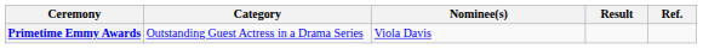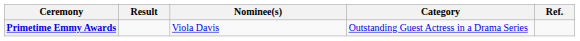 <table class="wikitable plainrowheaders">
 <tr>
 <th scope="col" width="20%">Ceremony</th>
+<th scope="col" width="9%">Result</th>
+<th scope="col" width="31%">Nominee(s)</th>
 <th scope="col" width="33%">Category</th>
-<th scope="col" width="31%">Nominee(s)</th>
-<th scope="col" width="9%">Result</th>
 <th scope="col" width="9%">Ref.</th>
 </tr>
 <tr>
 <th scope="row"><a href='#'>Primetime Emmy Awards</a></th>
+<td></td>
+<td><a href='#'>Viola Davis</a> </td>
 <td><a href='#'>Outstanding Guest Actress in a Drama Series</a></td>
-<td><a href='#'>Viola Davis</a> </td>
-<td></td>
 <td align="center"></td>
 </tr>
 </table>
